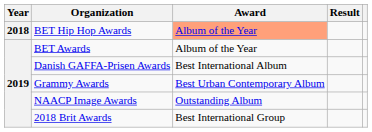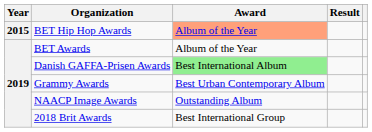 <table class="wikitable plainrowheaders">
 <tr>
 <th scope="col">Year</th>
 <th scope="col">Organization</th>
 <th scope="col">Award</th>
 <th scope="col">Result</th>
 <th scope="col"></th>
 </tr>
 <tr>
-<th scope="row">2018</th>
+<th scope="row">2015</th>
 <td><a href='#'>BET Hip Hop Awards</a></td>
 <td style="background: lightsalmon;"><a href='#'>Album of the Year</a></td>
 <td></td>
 <td style="text-align:center;"></td>
 </tr>
 <tr>
 <th scope="row" rowspan="5">2019</th>
 <td><a href='#'>BET Awards</a></td>
 <td>Album of the Year</td>
 <td></td>
 <td style="text-align:center;"></td>
 </tr>
 <tr>
 <td><a href='#'>Danish GAFFA-Prisen Awards</a></td>
-<td>Best International Album</td>
+<td style="background: lightgreen;">Best International Album</td>
 <td></td>
 <td style="text-align:center;"></td>
 </tr>
 <tr>
 <td><a href='#'>Grammy Awards</a></td>
 <td><a href='#'>Best Urban Contemporary Album</a></td>
 <td></td>
 <td style="text-align:center;"></td>
 </tr>
 <tr>
 <td><a href='#'>NAACP Image Awards</a></td>
 <td><a href='#'>Outstanding Album</a></td>
 <td></td>
 <td></td>
 </tr>
 <tr>
 <td><a href='#'>2018 Brit Awards</a></td>
 <td>Best International Group</td>
 <td></td>
 <td></td>
 </tr>
 </table>
